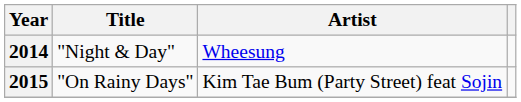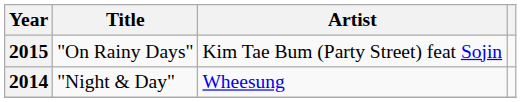 <table class="wikitable plainrowheaders">
 <tr>
 <th scope="col">Year</th>
 <th scope="col">Title</th>
 <th scope="col">Artist</th>
 <th scope="col" class="unsortable"></th>
 </tr>
 <tr>
+<th scope="row">2015</th>
+<td>"On Rainy Days"</td>
+<td>Kim Tae Bum (Party Street) feat <a href='#'>Sojin</a></td>
+<td style="text-align:center"></td>
+</tr>
+<tr>
 <th scope="row">2014</th>
 <td>"Night & Day"</td>
 <td><a href='#'>Wheesung</a></td>
 <td style="text-align:center"></td>
 </tr>
 <tr>
-<th scope="row">2015</th>
-<td>"On Rainy Days"</td>
-<td>Kim Tae Bum (Party Street) feat <a href='#'>Sojin</a></td>
-<td style="text-align:center"></td>
-</tr>
-<tr>
 </tr>
 </table>
